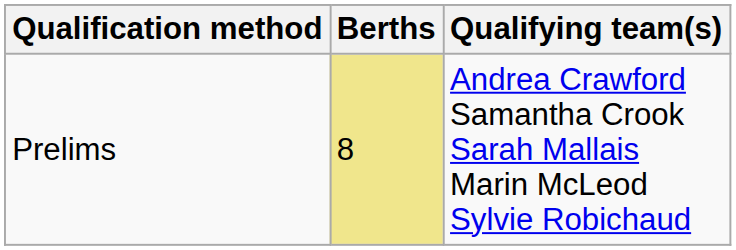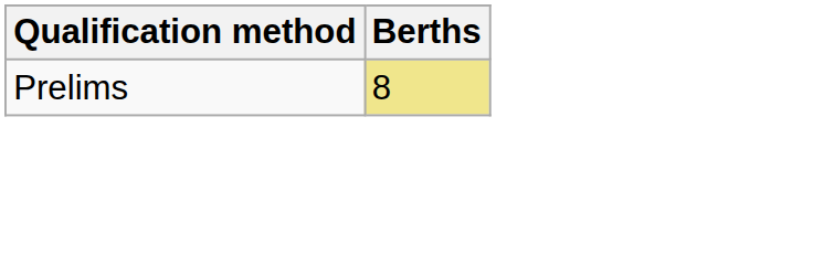 <table class="wikitable" border="1">
 <tr>
 <th>Qualification method</th>
 <th>Berths</th>
-<th>Qualifying team(s)</th>
 </tr>
 <tr>
 <td>Prelims</td>
 <td style="background: khaki;">8</td>
-<td><a href='#'>Andrea Crawford</a> <br> Samantha Crook <br> <a href='#'>Sarah Mallais</a> <br> Marin McLeod <br> <a href='#'>Sylvie Robichaud</a></td>
 </tr>
 </table>
